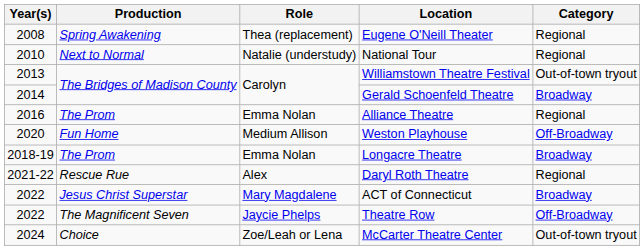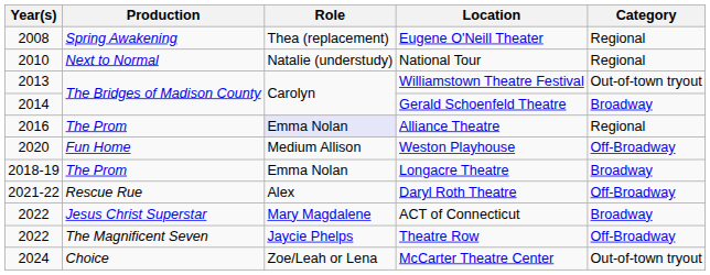 <table class="wikitable sortable">
 <tr>
 <th>Year(s)</th>
 <th>Production</th>
 <th>Role</th>
 <th>Location</th>
 <th>Category</th>
 </tr>
 <tr>
 <td align="center">2008</td>
 <td><a href='#'><em>Spring Awakening</em></a></td>
 <td>Thea (replacement)</td>
 <td><a href='#'>Eugene O'Neill Theater</a></td>
 <td>Regional</td>
 </tr>
 <tr>
 <td align="center">2010</td>
 <td><em><a href='#'>Next to Normal</a></em></td>
 <td>Natalie (understudy)</td>
 <td>National Tour</td>
 <td>Regional</td>
 </tr>
 <tr>
 <td align="center">2013</td>
 <td rowspan="2"><a href='#'><em>The Bridges of Madison County</em></a></td>
 <td rowspan="2">Carolyn</td>
 <td><a href='#'>Williamstown Theatre Festival</a></td>
 <td>Out-of-town tryout</td>
 </tr>
 <tr>
 <td align="center">2014</td>
 <td><a href='#'>Gerald Schoenfeld Theatre</a></td>
 <td><a href='#'>Broadway</a></td>
 </tr>
 <tr>
 <td align="center">2016</td>
 <td><a href='#'><em>The Prom</em></a></td>
-<td>Emma Nolan</td>
+<td style="background: lavender;">Emma Nolan</td>
 <td><a href='#'>Alliance Theatre</a></td>
 <td>Regional</td>
 </tr>
 <tr>
 <td align="center">2020</td>
 <td><a href='#'><em>Fun Home</em></a></td>
 <td>Medium Allison</td>
 <td><a href='#'>Weston Playhouse</a></td>
 <td><a href='#'>Off-Broadway</a></td>
 </tr>
 <tr>
 <td align="center">2018-19</td>
 <td><a href='#'><em>The Prom</em></a></td>
 <td>Emma Nolan</td>
 <td><a href='#'>Longacre Theatre</a></td>
 <td><a href='#'>Broadway</a></td>
 </tr>
 <tr>
 <td align="center">2021-22</td>
 <td><em>Rescue Rue</em></td>
 <td>Alex</td>
 <td><a href='#'>Daryl Roth Theatre</a></td>
-<td>Regional</td>
+<td><a href='#'>Off-Broadway</a></td>
 </tr>
 <tr>
 <td align="center">2022</td>
 <td><em><a href='#'>Jesus Christ Superstar</a></em></td>
 <td><a href='#'>Mary Magdalene</a></td>
 <td>ACT of Connecticut</td>
 <td><a href='#'>Broadway</a></td>
 </tr>
 <tr>
 <td align="center">2022</td>
 <td><em>The Magnificent Seven</em></td>
 <td><a href='#'>Jaycie Phelps</a></td>
 <td><a href='#'>Theatre Row</a></td>
 <td><a href='#'>Off-Broadway</a></td>
 </tr>
 <tr>
 <td align="center">2024</td>
 <td><em>Choice</em></td>
 <td>Zoe/Leah or Lena</td>
 <td><a href='#'>McCarter Theatre Center</a></td>
 <td>Out-of-town tryout</td>
 </tr>
 </table>
